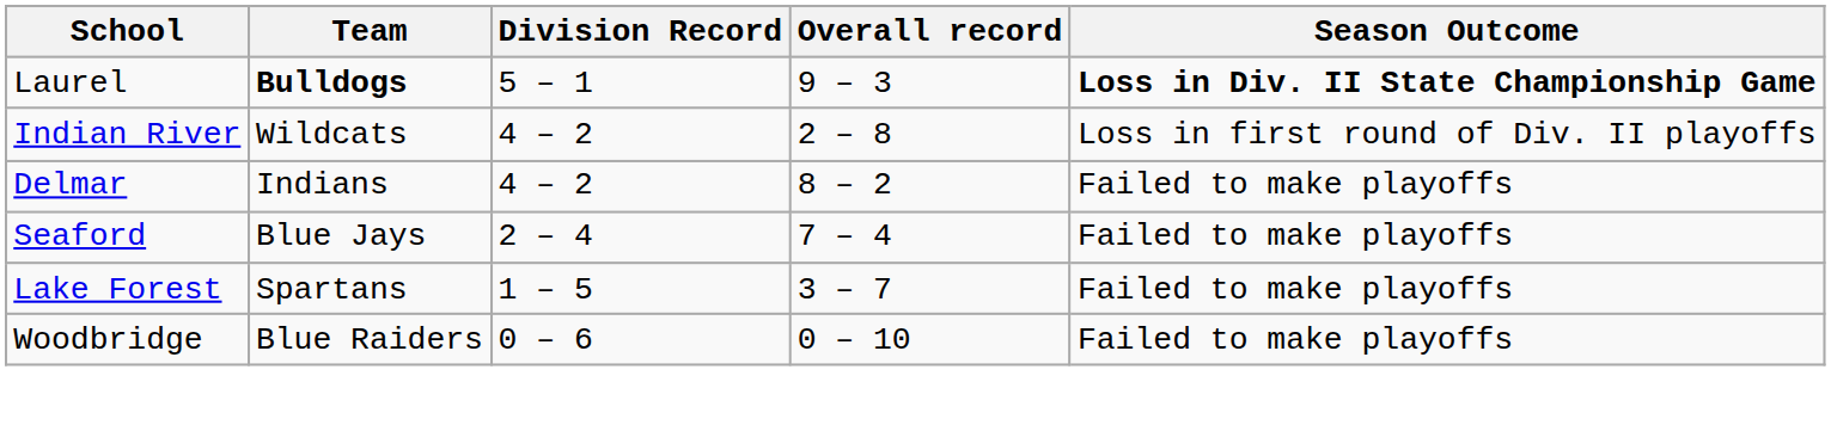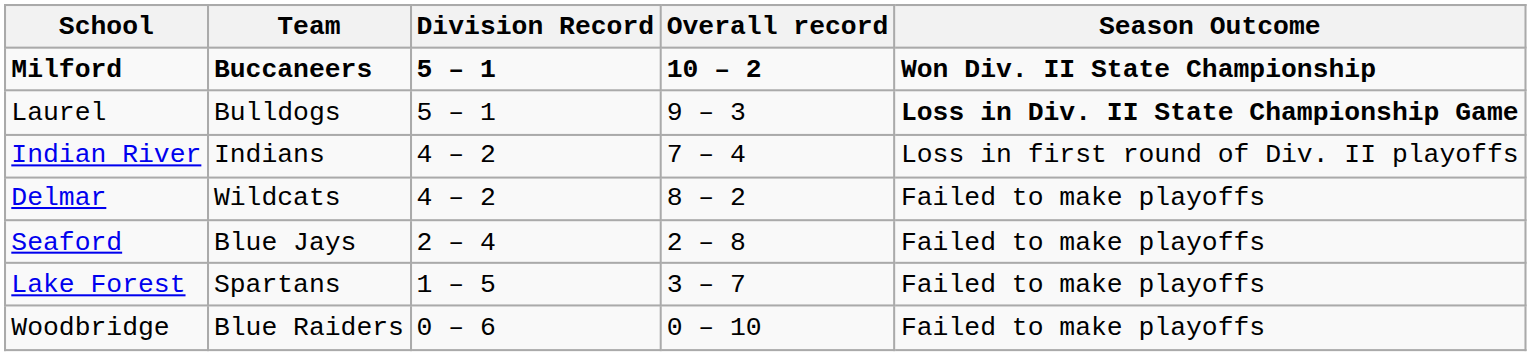 <table class="wikitable mw-collapsible mw-collapsed">
 <tr>
 <th>School</th>
 <th>Team</th>
 <th>Division Record</th>
 <th>Overall record</th>
 <th>Season Outcome</th>
 </tr>
 <tr>
+<td><strong>Milford</strong></td>
+<td><strong> Buccaneers </strong></td>
+<td><strong>5 – 1</strong></td>
+<td><strong>10 – 2</strong></td>
+<td><strong>Won Div. II State Championship</strong></td>
+</tr>
+<tr>
 <td>Laurel</td>
-<td><strong>Bulldogs</strong></td>
+<td>Bulldogs</td>
 <td>5 – 1</td>
 <td>9 – 3</td>
 <td><strong>Loss in Div. II State Championship Game</strong></td>
 </tr>
 <tr>
 <td><a href='#'>Indian River</a></td>
-<td>Wildcats</td>
+<td>Indians</td>
 <td>4 – 2</td>
-<td>2 – 8</td>
+<td>7 – 4</td>
 <td>Loss in first round of Div. II playoffs</td>
 </tr>
 <tr>
 <td><a href='#'>Delmar</a></td>
-<td>Indians</td>
+<td>Wildcats</td>
 <td>4 – 2</td>
 <td>8 – 2</td>
 <td>Failed to make playoffs</td>
 </tr>
 <tr>
 <td><a href='#'>Seaford</a></td>
 <td>Blue Jays</td>
 <td>2 – 4</td>
-<td>7 – 4</td>
+<td>2 – 8</td>
 <td>Failed to make playoffs</td>
 </tr>
 <tr>
 <td><a href='#'>Lake Forest</a></td>
 <td>Spartans</td>
 <td>1 – 5</td>
 <td>3 – 7</td>
 <td>Failed to make playoffs</td>
 </tr>
 <tr>
 <td>Woodbridge</td>
 <td>Blue Raiders</td>
 <td>0 – 6</td>
 <td>0 – 10</td>
 <td>Failed to make playoffs</td>
 </tr>
 </table>
